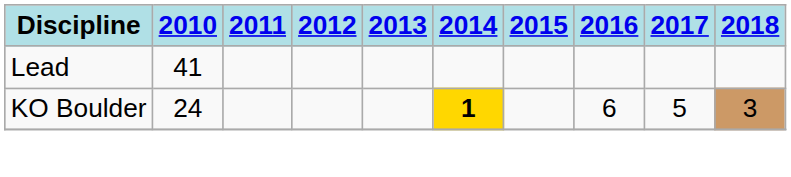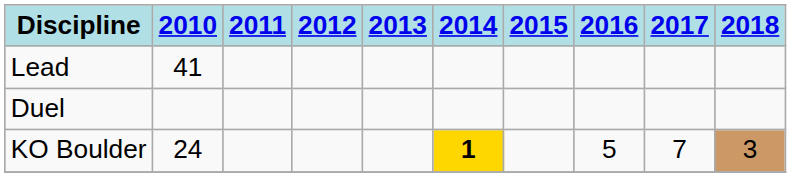 <table class="wikitable" style="text-align: center;">
 <tr>
 <th style="background: #b0e0e6;">Discipline</th>
 <th style="background: #b0e0e6;"><a href='#'>2010</a></th>
 <th style="background: #b0e0e6;"><a href='#'>2011</a></th>
 <th style="background: #b0e0e6;"><a href='#'>2012</a></th>
 <th style="background: #b0e0e6;"><a href='#'>2013</a></th>
 <th style="background: #b0e0e6;"><a href='#'>2014</a></th>
 <th style="background: #b0e0e6;"><a href='#'>2015</a></th>
 <th style="background: #b0e0e6;"><a href='#'>2016</a></th>
 <th style="background: #b0e0e6;"><a href='#'>2017</a></th>
 <th style="background: #b0e0e6;"><a href='#'>2018</a></th>
 </tr>
 <tr>
 <td align="left">Lead</td>
 <td>41</td>
 <td></td>
 <td></td>
 <td></td>
 <td></td>
 <td></td>
 <td></td>
 <td></td>
 <td></td>
 </tr>
 <tr>
+<td align="left">Duel</td>
+<td></td>
+<td></td>
+<td></td>
+<td></td>
+<td></td>
+<td></td>
+<td></td>
+<td></td>
+<td></td>
+</tr>
+<tr>
 <td align="left">KO Boulder</td>
 <td>24</td>
 <td></td>
 <td></td>
 <td></td>
 <td style="background: gold;"><strong>1</strong></td>
 <td></td>
-<td>6</td>
 <td>5</td>
+<td>7</td>
 <td style="background: #cc9966;">3</td>
 </tr>
 <tr>
 </tr>
 </table>
